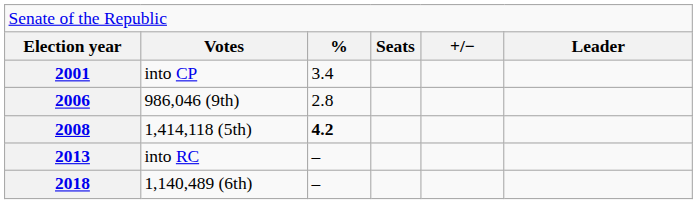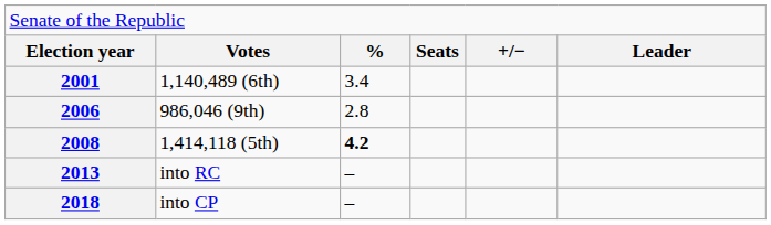 <table class="wikitable" style="width:50%; border:1px #aaf solid;">
 <tr>
 <td colspan=7><a href='#'>Senate of the Republic</a></td>
 </tr>
 <tr>
 <th style="width:13%;">Election year</th>
 <th style="width:16%;">Votes</th>
 <th width=6%>%</th>
 <th width=1%>Seats</th>
 <th width=8%>+/−</th>
 <th style="width:18%;">Leader</th>
 </tr>
 <tr>
 <th><a href='#'>2001</a></th>
-<td>into <a href='#'>CP</a></td>
+<td>1,140,489 (6th)</td>
 <td>3.4</td>
 <td></td>
 <td></td>
 <td></td>
 </tr>
 <tr>
 <th><a href='#'>2006</a></th>
 <td>986,046 (9th)</td>
 <td>2.8</td>
 <td></td>
 <td></td>
 <td></td>
 </tr>
 <tr>
 <th><a href='#'>2008</a></th>
 <td>1,414,118 (5th)</td>
 <td><strong>4.2</strong></td>
 <td></td>
 <td></td>
 <td></td>
 </tr>
 <tr>
 <th><a href='#'>2013</a></th>
 <td>into <a href='#'>RC</a></td>
 <td>–</td>
 <td></td>
 <td></td>
 <td></td>
 </tr>
 <tr>
 <th><a href='#'>2018</a></th>
-<td>1,140,489 (6th)</td>
+<td>into <a href='#'>CP</a></td>
 <td>–</td>
 <td></td>
 <td></td>
 <td></td>
 </tr>
 </table>
